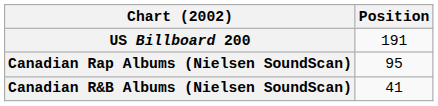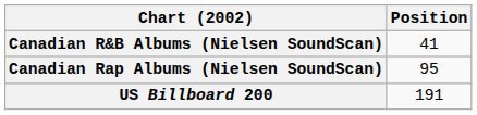 <table class="wikitable plainrowheaders" style="text-align:center">
 <tr>
 <th>Chart (2002)</th>
 <th>Position</th>
 </tr>
 <tr>
-<th scope="row">US <em>Billboard</em> 200</th>
-<td>191</td>
+<th scope="row">Canadian R&B Albums (Nielsen SoundScan)</th>
+<td>41</td>
 </tr>
 <tr>
 <th scope="row">Canadian Rap Albums (Nielsen SoundScan)</th>
 <td>95</td>
 </tr>
 <tr>
-<th scope="row">Canadian R&B Albums (Nielsen SoundScan)</th>
-<td>41</td>
+<th scope="row">US <em>Billboard</em> 200</th>
+<td>191</td>
 </tr>
 </table>
